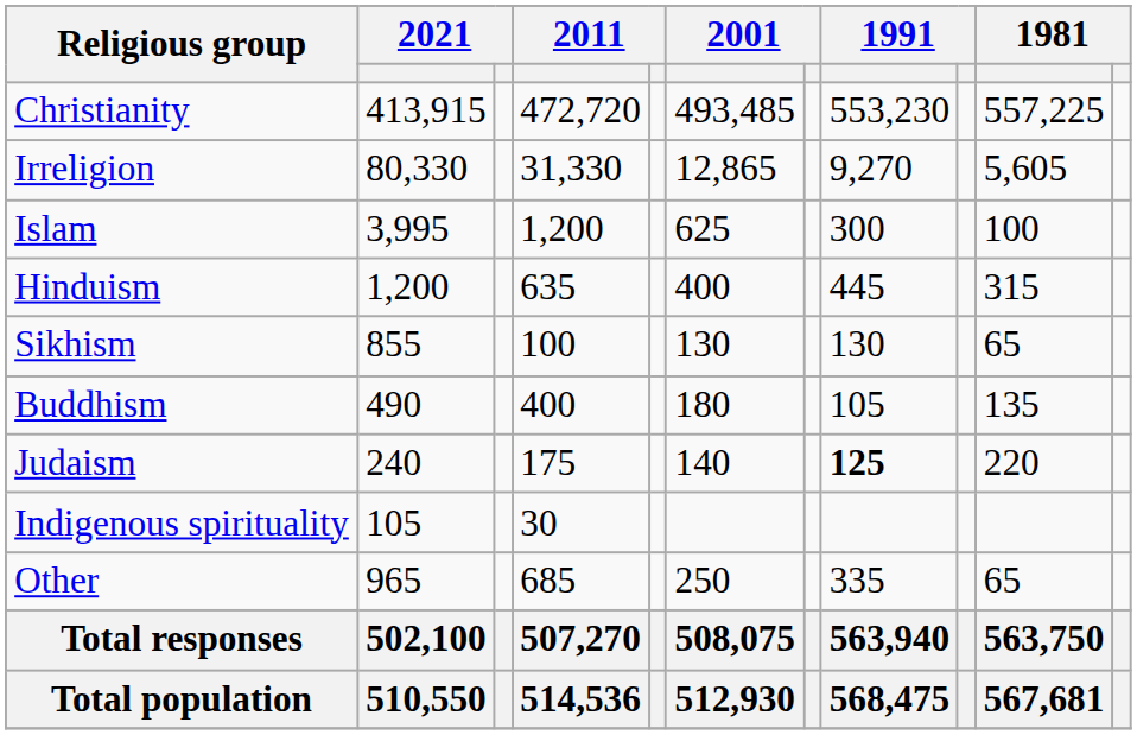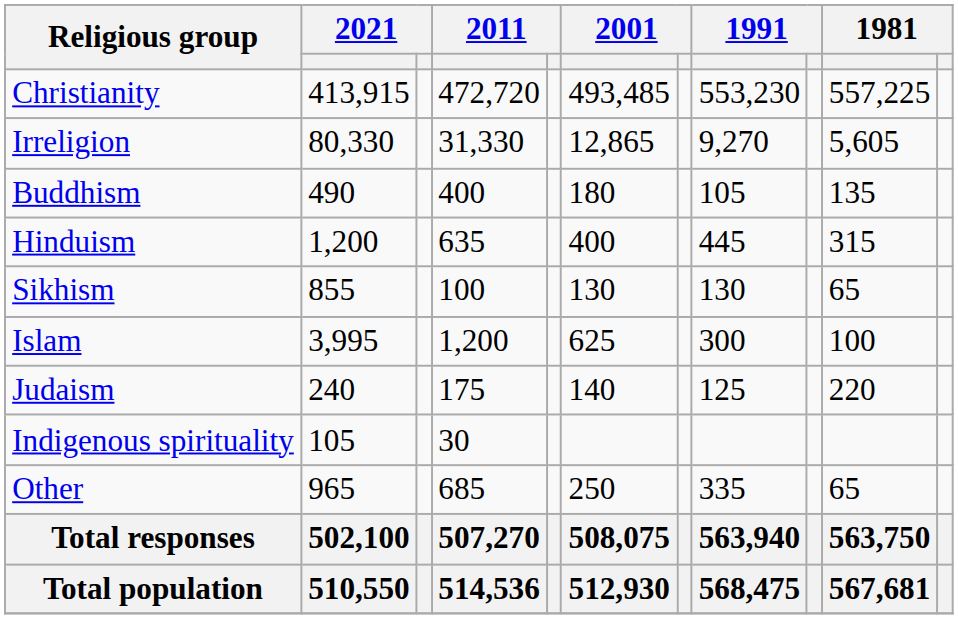 <table class="wikitable collapsible sortable">
 <tr>
 <th rowspan="2">Religious group</th>
 <th colspan="2"><a href='#'>2021</a></th>
 <th colspan="2"><a href='#'>2011</a></th>
 <th colspan="2"><a href='#'>2001</a></th>
 <th colspan="2"><a href='#'>1991</a></th>
 <th colspan="2">1981</th>
 </tr>
 <tr>
 <th><a href='#'></a></th>
 <th></th>
 <th></th>
 <th></th>
 <th></th>
 <th></th>
 <th></th>
 <th></th>
 <th></th>
 <th></th>
 </tr>
 <tr>
 <td><a href='#'>Christianity</a></td>
 <td>413,915</td>
 <td></td>
 <td>472,720</td>
 <td></td>
 <td>493,485</td>
 <td></td>
 <td>553,230</td>
 <td></td>
 <td>557,225</td>
 <td></td>
 </tr>
 <tr>
 <td><a href='#'>Irreligion</a></td>
 <td>80,330</td>
 <td></td>
 <td>31,330</td>
 <td></td>
 <td>12,865</td>
 <td></td>
 <td>9,270</td>
 <td></td>
 <td>5,605</td>
 <td></td>
 </tr>
 <tr>
-<td><a href='#'>Islam</a></td>
-<td>3,995</td>
+<td><a href='#'>Buddhism</a></td>
+<td>490</td>
 <td></td>
-<td>1,200</td>
+<td>400</td>
 <td></td>
-<td>625</td>
+<td>180</td>
 <td></td>
-<td>300</td>
+<td>105</td>
 <td></td>
-<td>100</td>
+<td>135</td>
 <td></td>
 </tr>
 <tr>
 <td><a href='#'>Hinduism</a></td>
 <td>1,200</td>
 <td></td>
 <td>635</td>
 <td></td>
 <td>400</td>
 <td></td>
 <td>445</td>
 <td></td>
 <td>315</td>
 <td></td>
 </tr>
 <tr>
 <td><a href='#'>Sikhism</a></td>
 <td>855</td>
 <td></td>
 <td>100</td>
 <td></td>
 <td>130</td>
 <td></td>
 <td>130</td>
 <td></td>
 <td>65</td>
 <td></td>
 </tr>
 <tr>
-<td><a href='#'>Buddhism</a></td>
-<td>490</td>
+<td><a href='#'>Islam</a></td>
+<td>3,995</td>
 <td></td>
-<td>400</td>
+<td>1,200</td>
 <td></td>
-<td>180</td>
+<td>625</td>
 <td></td>
-<td>105</td>
+<td>300</td>
 <td></td>
-<td>135</td>
+<td>100</td>
 <td></td>
 </tr>
 <tr>
 <td><a href='#'>Judaism</a></td>
 <td>240</td>
 <td></td>
 <td>175</td>
 <td></td>
 <td>140</td>
 <td></td>
-<td><strong>125</strong></td>
+<td>125</td>
 <td></td>
 <td>220</td>
 <td></td>
 </tr>
 <tr>
 <td><a href='#'>Indigenous spirituality</a></td>
 <td>105</td>
 <td></td>
 <td>30</td>
 <td></td>
 <td></td>
 <td></td>
 <td></td>
 <td></td>
 <td></td>
 <td></td>
 </tr>
 <tr>
 <td><a href='#'>Other</a></td>
 <td>965</td>
 <td></td>
 <td>685</td>
 <td></td>
 <td>250</td>
 <td></td>
 <td>335</td>
 <td></td>
 <td>65</td>
 <td></td>
 </tr>
 <tr>
 <th>Total responses</th>
 <th>502,100</th>
 <th></th>
 <th>507,270</th>
 <th></th>
 <th>508,075</th>
 <th></th>
 <th>563,940</th>
 <th></th>
 <th>563,750</th>
 <th></th>
 </tr>
 <tr class="sortbottom">
 <th>Total population</th>
 <th>510,550</th>
 <th></th>
 <th>514,536</th>
 <th></th>
 <th>512,930</th>
 <th></th>
 <th>568,475</th>
 <th></th>
 <th>567,681</th>
 <th></th>
 </tr>
 <tr class="sortbottom">
 </tr>
 </table>
